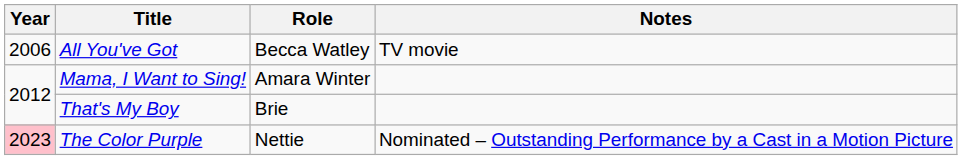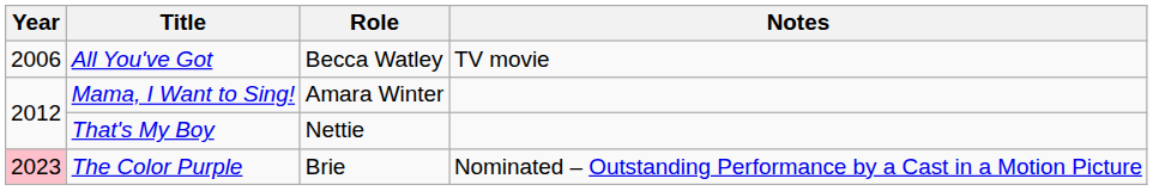 <table class="wikitable sortable">
 <tr>
 <th>Year</th>
 <th>Title</th>
 <th>Role</th>
 <th>Notes</th>
 </tr>
 <tr>
 <td>2006</td>
 <td><em><a href='#'>All You've Got</a></em></td>
 <td>Becca Watley</td>
 <td>TV movie</td>
 </tr>
 <tr>
 <td rowspan="2">2012</td>
 <td><em><a href='#'>Mama, I Want to Sing!</a></em></td>
 <td>Amara Winter</td>
 <td></td>
 </tr>
 <tr>
 <td><em><a href='#'>That's My Boy</a></em></td>
-<td>Brie</td>
+<td>Nettie</td>
 <td></td>
 </tr>
 <tr>
 <td style="background: pink;">2023</td>
 <td><em><a href='#'>The Color Purple</a></em></td>
-<td>Nettie</td>
+<td>Brie</td>
 <td>Nominated – <a href='#'>Outstanding Performance by a Cast in a Motion Picture</a></td>
 </tr>
 </table>
